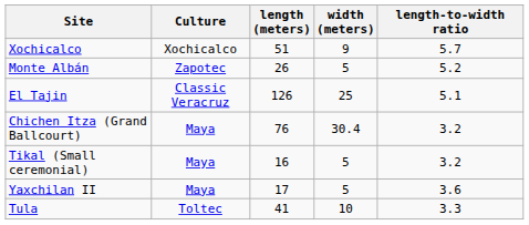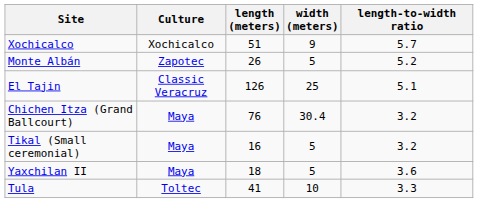 <table class="wikitable" style="margin:auto;">
 <tr>
 <th>Site</th>
 <th>Culture</th>
 <th>length (meters)</th>
 <th>width (meters)</th>
 <th>length-to-width ratio</th>
 </tr>
 <tr>
 <td style="width:150px"><a href='#'>Xochicalco</a></td>
 <td style="width:100px" align="center">Xochicalco</td>
 <td style="width:050px" align="center">51</td>
 <td style="width:50px" align="center">9</td>
 <td style="width:150px" align="center">5.7</td>
 </tr>
 <tr>
 <td><a href='#'>Monte Albán</a></td>
 <td align="center"><a href='#'>Zapotec</a></td>
 <td align="center">26</td>
 <td align="center">5</td>
 <td align="center">5.2</td>
 </tr>
 <tr>
 <td><a href='#'>El Tajin</a></td>
 <td align="center"><a href='#'>Classic Veracruz</a></td>
 <td align="center">126</td>
 <td align="center">25</td>
 <td align="center">5.1</td>
 </tr>
 <tr>
 <td><a href='#'>Chichen Itza</a> (Grand Ballcourt)</td>
 <td align="center"><a href='#'>Maya</a></td>
 <td align="center">76</td>
 <td align="center">30.4</td>
 <td align="center">3.2</td>
 </tr>
 <tr>
 <td><a href='#'>Tikal</a> (Small ceremonial)</td>
 <td align="center"><a href='#'>Maya</a></td>
 <td align="center">16</td>
 <td align="center">5</td>
 <td align="center">3.2</td>
 </tr>
 <tr>
 <td><a href='#'>Yaxchilan</a> II</td>
 <td align="center"><a href='#'>Maya</a></td>
-<td align="center">17</td>
+<td align="center">18</td>
 <td align="center">5</td>
 <td align="center">3.6</td>
 </tr>
 <tr>
 <td><a href='#'>Tula</a></td>
 <td align="center"><a href='#'>Toltec</a></td>
 <td align="center">41</td>
 <td align="center">10</td>
 <td align="center">3.3</td>
 </tr>
 </table>
